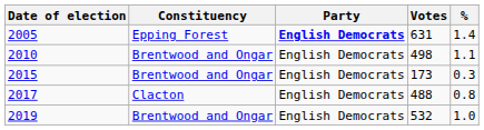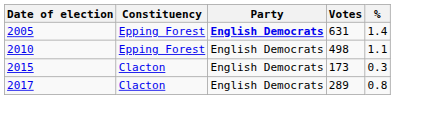 <table class="wikitable">
 <tr>
 <th>Date of election</th>
 <th>Constituency</th>
 <th>Party</th>
 <th>Votes</th>
 <th>%</th>
 </tr>
 <tr>
 <td><a href='#'>2005</a></td>
 <td><a href='#'>Epping Forest</a></td>
 <td><strong><a href='#'>English Democrats</a></strong></td>
 <td>631</td>
 <td>1.4</td>
 </tr>
 <tr>
 <td><a href='#'>2010</a></td>
-<td><a href='#'>Brentwood and Ongar</a></td>
+<td><a href='#'>Epping Forest</a></td>
 <td>English Democrats</td>
 <td>498</td>
 <td>1.1</td>
 </tr>
 <tr>
 <td><a href='#'>2015</a></td>
-<td><a href='#'>Brentwood and Ongar</a></td>
+<td><a href='#'>Clacton</a></td>
 <td>English Democrats</td>
 <td>173</td>
 <td>0.3</td>
 </tr>
 <tr>
 <td><a href='#'>2017</a></td>
 <td><a href='#'>Clacton</a></td>
 <td>English Democrats</td>
-<td>488</td>
+<td>289</td>
 <td>0.8</td>
 </tr>
-<tr>
-<td><a href='#'>2019</a></td>
-<td><a href='#'>Brentwood and Ongar</a></td>
-<td>English Democrats</td>
-<td>532</td>
-<td>1.0</td>
-</tr>
 </table>
